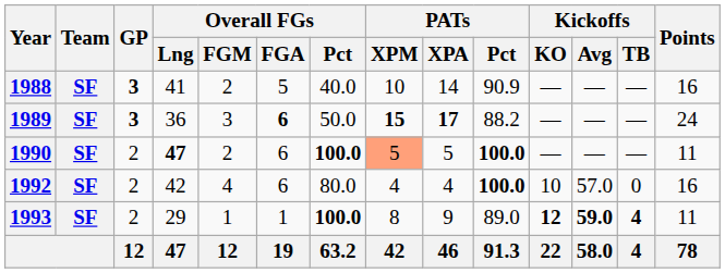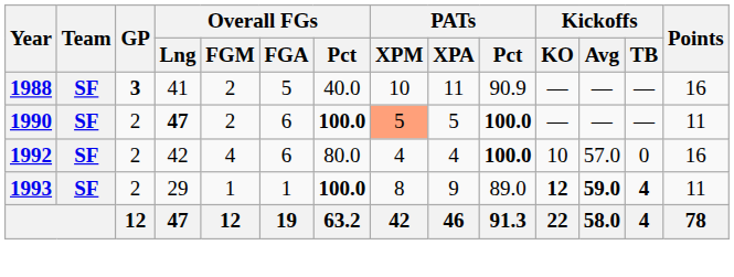 <table class=wikitable style="text-align:center;">
 <tr>
 <th rowspan="2">Year</th>
 <th rowspan="2">Team</th>
 <th rowspan="2">GP</th>
 <th colspan="4">Overall FGs</th>
 <th colspan="3">PATs</th>
 <th colspan="3">Kickoffs</th>
 <th rowspan="2">Points</th>
 </tr>
 <tr>
 <th>Lng</th>
 <th>FGM</th>
 <th>FGA</th>
 <th>Pct</th>
 <th>XPM</th>
 <th>XPA</th>
 <th>Pct</th>
 <th>KO</th>
 <th>Avg</th>
 <th>TB</th>
 </tr>
 <tr>
 <th><a href='#'>1988</a></th>
 <th style="text-align:center;"><a href='#'>SF</a></th>
 <td><strong>3</strong></td>
 <td>41</td>
 <td>2</td>
 <td>5</td>
 <td>40.0</td>
 <td>10</td>
-<td>14</td>
+<td>11</td>
 <td>90.9</td>
 <td>—</td>
 <td>—</td>
 <td>—</td>
 <td>16</td>
-</tr>
-<tr>
-<th><a href='#'>1989</a></th>
-<th><a href='#'>SF</a></th>
-<td><strong>3</strong></td>
-<td>36</td>
-<td>3</td>
-<td><strong>6</strong></td>
-<td>50.0</td>
-<td><strong>15</strong></td>
-<td><strong>17</strong></td>
-<td>88.2</td>
-<td>—</td>
-<td>—</td>
-<td>—</td>
-<td>24</td>
 </tr>
 <tr>
 <th><a href='#'>1990</a></th>
 <th><a href='#'>SF</a></th>
 <td>2</td>
 <td><strong>47</strong></td>
 <td>2</td>
 <td>6</td>
 <td><strong>100.0</strong></td>
 <td style="background: lightsalmon;">5</td>
 <td>5</td>
 <td><strong>100.0</strong></td>
 <td>—</td>
 <td>—</td>
 <td>—</td>
 <td>11</td>
 </tr>
 <tr>
 <th><a href='#'>1992</a></th>
 <th><a href='#'>SF</a></th>
 <td>2</td>
 <td>42</td>
 <td>4</td>
 <td>6</td>
 <td>80.0</td>
 <td>4</td>
 <td>4</td>
 <td><strong>100.0</strong></td>
 <td>10</td>
 <td>57.0</td>
 <td>0</td>
 <td>16</td>
 </tr>
 <tr>
 <th><a href='#'>1993</a></th>
 <th><a href='#'>SF</a></th>
 <td>2</td>
 <td>29</td>
 <td>1</td>
 <td>1</td>
 <td><strong>100.0</strong></td>
 <td>8</td>
 <td>9</td>
 <td>89.0</td>
 <td><strong>12</strong></td>
 <td><strong>59.0</strong></td>
 <td><strong>4</strong></td>
 <td>11</td>
 </tr>
 <tr>
 <th colspan="2"></th>
 <th>12</th>
 <th>47</th>
 <th>12</th>
 <th>19</th>
 <th>63.2</th>
 <th>42</th>
 <th>46</th>
 <th>91.3</th>
 <th>22</th>
 <th>58.0</th>
 <th>4</th>
 <th>78</th>
 </tr>
 </table>
